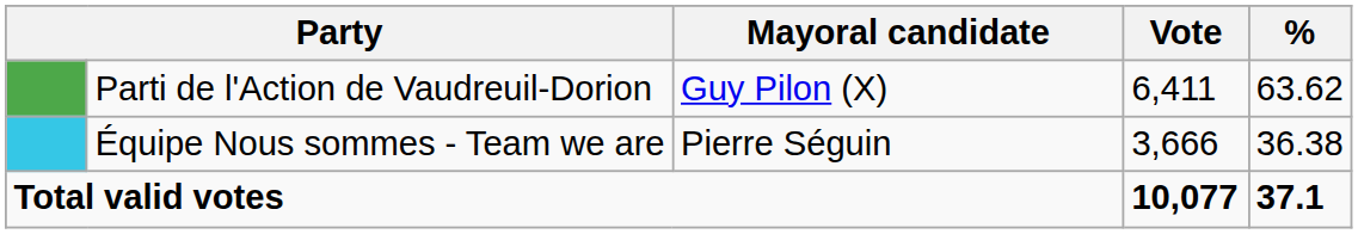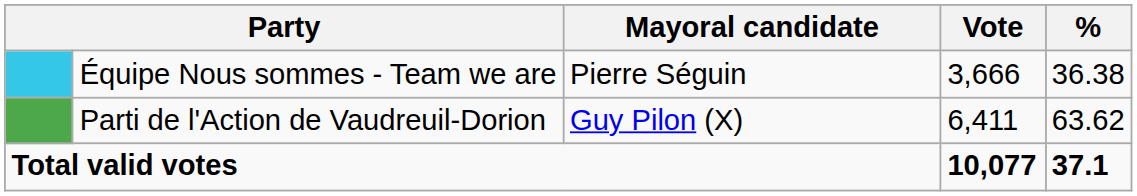 <table class="wikitable">
 <tr>
 <th bgcolor="#DDDDFF" width="230px" colspan="2">Party</th>
 <th bgcolor="#DDDDFF" width="200px">Mayoral candidate</th>
 <th bgcolor="#DDDDFF" width="50px">Vote</th>
 <th bgcolor="#DDDDFF" width="30px">%</th>
+</tr>
+<tr>
+<td bgcolor=#35C7E6 width="30px"> </td>
+<td>Équipe Nous sommes - Team we are</td>
+<td>Pierre Séguin</td>
+<td>3,666</td>
+<td>36.38</td>
 </tr>
 <tr>
 <td bgcolor=#4DA849  width="30px"> </td>
 <td>Parti de l'Action de Vaudreuil-Dorion</td>
 <td><a href='#'>Guy Pilon</a> (X)</td>
 <td>6,411</td>
 <td>63.62</td>
 </tr>
 <tr>
-<td bgcolor=#35C7E6 width="30px"> </td>
-<td>Équipe Nous sommes - Team we are</td>
-<td>Pierre Séguin</td>
-<td>3,666</td>
-<td>36.38</td>
-</tr>
-<tr>
 <td colspan="3"><strong>Total valid votes</strong></td>
 <td><strong>10,077</strong></td>
 <td><strong>37.1</strong></td>
 </tr>
 </table>
